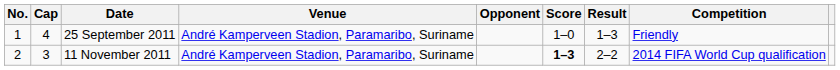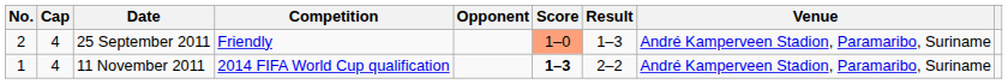 <table class="wikitable sortable">
 <tr>
 <th scope="col">No.</th>
 <th scope="col">Cap</th>
 <th scope="col">Date</th>
-<th scope="col">Venue</th>
+<th scope="col">Competition</th>
 <th scope="col">Opponent</th>
 <th scope="col">Score</th>
 <th scope="col">Result</th>
-<th scope="col">Competition</th>
+<th scope="col">Venue</th>
 <th scope="col" class="unsortable"></th>
+</tr>
+<tr>
+<td align="center">2</td>
+<td align="center">4</td>
+<td>25 September 2011</td>
+<td><a href='#'>Friendly</a></td>
+<td></td>
+<td align="center" style="background: lightsalmon;">1–0</td>
+<td align="center">1–3</td>
+<td><a href='#'>André Kamperveen Stadion</a>, <a href='#'>Paramaribo</a>, Suriname</td>
+<td align="center"></td>
 </tr>
 <tr>
 <td align="center">1</td>
 <td align="center">4</td>
-<td>25 September 2011</td>
-<td><a href='#'>André Kamperveen Stadion</a>, <a href='#'>Paramaribo</a>, Suriname</td>
-<td></td>
-<td align="center">1–0</td>
-<td align="center">1–3</td>
-<td><a href='#'>Friendly</a></td>
-<td align="center"></td>
-</tr>
-<tr>
-<td align="center">2</td>
-<td align="center">3</td>
 <td>11 November 2011</td>
-<td><a href='#'>André Kamperveen Stadion</a>, <a href='#'>Paramaribo</a>, Suriname</td>
+<td><a href='#'>2014 FIFA World Cup qualification</a></td>
 <td></td>
 <td align="center"><strong>1–3</strong></td>
 <td align="center">2–2</td>
-<td><a href='#'>2014 FIFA World Cup qualification</a></td>
+<td><a href='#'>André Kamperveen Stadion</a>, <a href='#'>Paramaribo</a>, Suriname</td>
 <td align="center"></td>
 </tr>
 </table>
